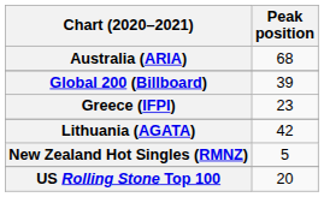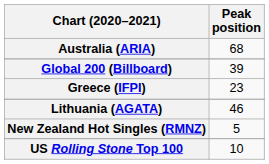 <table class="wikitable sortable plainrowheaders" style="text-align:center">
 <tr>
 <th scope="col">Chart (2020–2021)</th>
 <th scope="col">Peak<br>position</th>
 </tr>
 <tr>
 <th scope="row">Australia (<a href='#'>ARIA</a>)</th>
 <td>68</td>
 </tr>
 <tr>
 </tr>
 <tr>
 </tr>
 <tr>
 <th scope="row"><a href='#'>Global 200</a> (<a href='#'>Billboard</a>)</th>
 <td>39</td>
 </tr>
 <tr>
 <th scope="row">Greece (<a href='#'>IFPI</a>)</th>
 <td>23</td>
 </tr>
 <tr>
 </tr>
 <tr>
 <th scope="row">Lithuania (<a href='#'>AGATA</a>)</th>
-<td>42</td>
+<td>46</td>
 </tr>
 <tr>
 <th scope="row">New Zealand Hot Singles (<a href='#'>RMNZ</a>)</th>
 <td>5</td>
 </tr>
 <tr>
 </tr>
 <tr>
 </tr>
 <tr>
 </tr>
 <tr>
 </tr>
 <tr>
 </tr>
 <tr>
 <th scope="row">US <a href='#'><em>Rolling Stone</em> Top 100</a></th>
-<td>20</td>
+<td>10</td>
 </tr>
 </table>
